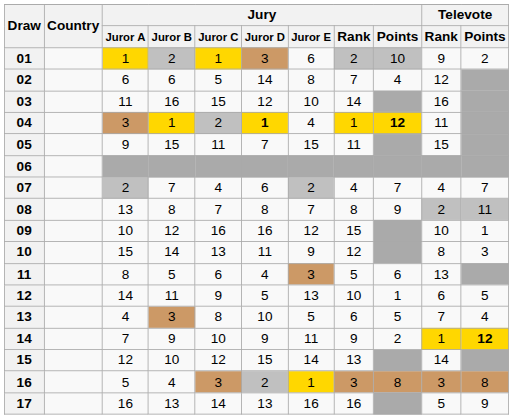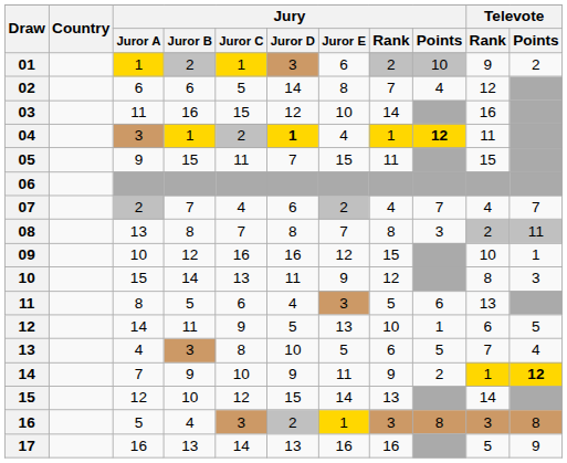 <table class="sortable wikitable collapsible plainrowheaders" style="text-align:center;">
 <tr>
 </tr>
 <tr>
 <th scope="col" rowspan="2">Draw</th>
 <th scope="col" rowspan="2">Country</th>
 <th scope="col" colspan="7">Jury</th>
 <th scope="col" colspan="2">Televote</th>
 </tr>
 <tr>
 <th scope="col"><small>Juror A</small></th>
 <th scope="col"><small>Juror B</small></th>
 <th scope="col"><small>Juror C</small></th>
 <th scope="col"><small>Juror D</small></th>
 <th scope="col"><small>Juror E</small></th>
 <th scope="col">Rank</th>
 <th scope="col">Points</th>
 <th scope="col">Rank</th>
 <th scope="col">Points</th>
 </tr>
 <tr>
 <th scope="row" style="text-align:center;">01</th>
 <td style="text-align:left;"></td>
 <td style="background:gold;">1</td>
 <td style="background:silver;">2</td>
 <td style="background:gold;">1</td>
 <td style="background:#CC9966;">3</td>
 <td>6</td>
 <td style="background:silver;">2</td>
 <td style="background:silver;">10</td>
 <td>9</td>
 <td>2</td>
 </tr>
 <tr>
 <th scope="row" style="text-align:center;">02</th>
 <td style="text-align:left;"></td>
 <td>6</td>
 <td>6</td>
 <td>5</td>
 <td>14</td>
 <td>8</td>
 <td>7</td>
 <td>4</td>
 <td>12</td>
 <td style="background:#AAAAAA;"></td>
 </tr>
 <tr>
 <th scope="row" style="text-align:center;">03</th>
 <td style="text-align:left;"></td>
 <td>11</td>
 <td>16</td>
 <td>15</td>
 <td>12</td>
 <td>10</td>
 <td>14</td>
 <td style="background:#AAAAAA;"></td>
 <td>16</td>
 <td style="background:#AAAAAA;"></td>
 </tr>
 <tr>
 <th scope="row" style="text-align:center;">04</th>
 <td style="text-align:left;"></td>
 <td style="background:#CC9966;">3</td>
 <td style="background:gold;">1</td>
 <td style="background:silver;">2</td>
 <td style="background:gold;"><strong>1</strong></td>
 <td>4</td>
 <td style="background:gold;">1</td>
 <td style="background:gold;"><strong>12</strong></td>
 <td>11</td>
 <td style="background:#AAAAAA;"></td>
 </tr>
 <tr>
 <th scope="row" style="text-align:center;">05</th>
 <td style="text-align:left;"></td>
 <td>9</td>
 <td>15</td>
 <td>11</td>
 <td>7</td>
 <td>15</td>
 <td>11</td>
 <td style="background:#AAAAAA;"></td>
 <td>15</td>
 <td style="background:#AAAAAA;"></td>
 </tr>
 <tr class="sortbottom">
 <th scope="row" style="text-align:center;">06</th>
 <td style="text-align:left;"></td>
 <td style="background:#AAAAAA;"></td>
 <td style="background:#AAAAAA;"></td>
 <td style="background:#AAAAAA;"></td>
 <td style="background:#AAAAAA;"></td>
 <td style="background:#AAAAAA;"></td>
 <td style="background:#AAAAAA;"></td>
 <td style="background:#AAAAAA;"></td>
 <td style="background:#AAAAAA;"></td>
 <td style="background:#AAAAAA;"></td>
 </tr>
 <tr>
 <th scope="row" style="text-align:center;">07</th>
 <td style="text-align:left;"></td>
 <td style="background:silver;">2</td>
 <td>7</td>
 <td>4</td>
 <td>6</td>
 <td style="background:silver;">2</td>
 <td>4</td>
 <td>7</td>
 <td>4</td>
 <td>7</td>
 </tr>
 <tr>
 <th scope="row" style="text-align:center;">08</th>
 <td style="text-align:left;"></td>
 <td>13</td>
 <td>8</td>
 <td>7</td>
 <td>8</td>
 <td>7</td>
 <td>8</td>
-<td>9</td>
+<td>3</td>
 <td style="background:silver;">2</td>
 <td style="background:silver;">11</td>
 </tr>
 <tr>
 <th scope="row" style="text-align:center;">09</th>
 <td style="text-align:left;"></td>
 <td>10</td>
 <td>12</td>
 <td>16</td>
 <td>16</td>
 <td>12</td>
 <td>15</td>
 <td style="background:#AAAAAA;"></td>
 <td>10</td>
 <td>1</td>
 </tr>
 <tr>
 <th scope="row" style="text-align:center;">10</th>
 <td style="text-align:left;"></td>
 <td>15</td>
 <td>14</td>
 <td>13</td>
 <td>11</td>
 <td>9</td>
 <td>12</td>
 <td style="background:#AAAAAA;"></td>
 <td>8</td>
 <td>3</td>
 </tr>
 <tr>
 <th scope="row" style="text-align:center;">11</th>
 <td style="text-align:left;"></td>
 <td>8</td>
 <td>5</td>
 <td>6</td>
 <td>4</td>
 <td style="background:#CC9966;">3</td>
 <td>5</td>
 <td>6</td>
 <td>13</td>
 <td style="background:#AAAAAA;"></td>
 </tr>
 <tr>
 <th scope="row" style="text-align:center;">12</th>
 <td style="text-align:left;"></td>
 <td>14</td>
 <td>11</td>
 <td>9</td>
 <td>5</td>
 <td>13</td>
 <td>10</td>
 <td>1</td>
 <td>6</td>
 <td>5</td>
 </tr>
 <tr>
 <th scope="row" style="text-align:center;">13</th>
 <td style="text-align:left;"></td>
 <td>4</td>
 <td style="background:#CC9966;">3</td>
 <td>8</td>
 <td>10</td>
 <td>5</td>
 <td>6</td>
 <td>5</td>
 <td>7</td>
 <td>4</td>
 </tr>
 <tr>
 <th scope="row" style="text-align:center;">14</th>
 <td style="text-align:left;"></td>
 <td>7</td>
 <td>9</td>
 <td>10</td>
 <td>9</td>
 <td>11</td>
 <td>9</td>
 <td>2</td>
 <td style="background:gold;">1</td>
 <td style="background:gold;"><strong>12</strong></td>
 </tr>
 <tr>
 <th scope="row" style="text-align:center;">15</th>
 <td style="text-align:left;"></td>
 <td>12</td>
 <td>10</td>
 <td>12</td>
 <td>15</td>
 <td>14</td>
 <td>13</td>
 <td style="background:#AAAAAA;"></td>
 <td>14</td>
 <td style="background:#AAAAAA;"></td>
 </tr>
 <tr>
 <th scope="row" style="text-align:center;">16</th>
 <td style="text-align:left;"></td>
 <td>5</td>
 <td>4</td>
 <td style="background:#CC9966;">3</td>
 <td style="background:silver;">2</td>
 <td style="background:gold;">1</td>
 <td style="background:#CC9966;">3</td>
 <td style="background:#CC9966;">8</td>
 <td style="background:#CC9966;">3</td>
 <td style="background:#CC9966;">8</td>
 </tr>
 <tr>
 <th scope="row" style="text-align:center;">17</th>
 <td style="text-align:left;"></td>
 <td>16</td>
 <td>13</td>
 <td>14</td>
 <td>13</td>
 <td>16</td>
 <td>16</td>
 <td style="background:#AAAAAA;"></td>
 <td>5</td>
 <td>9</td>
 </tr>
 </table>
